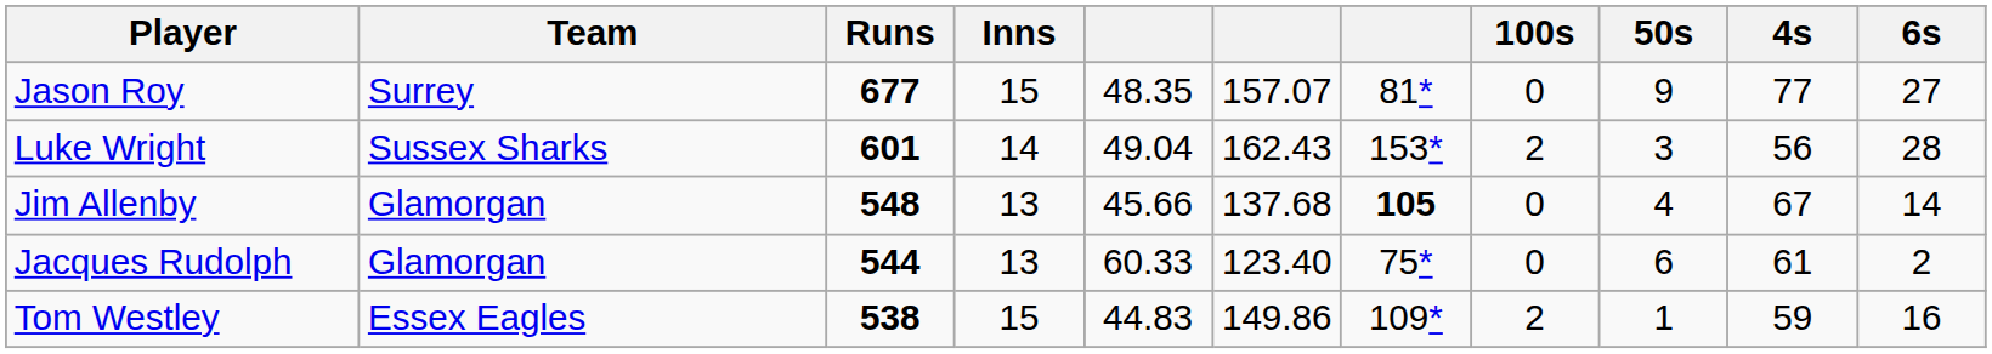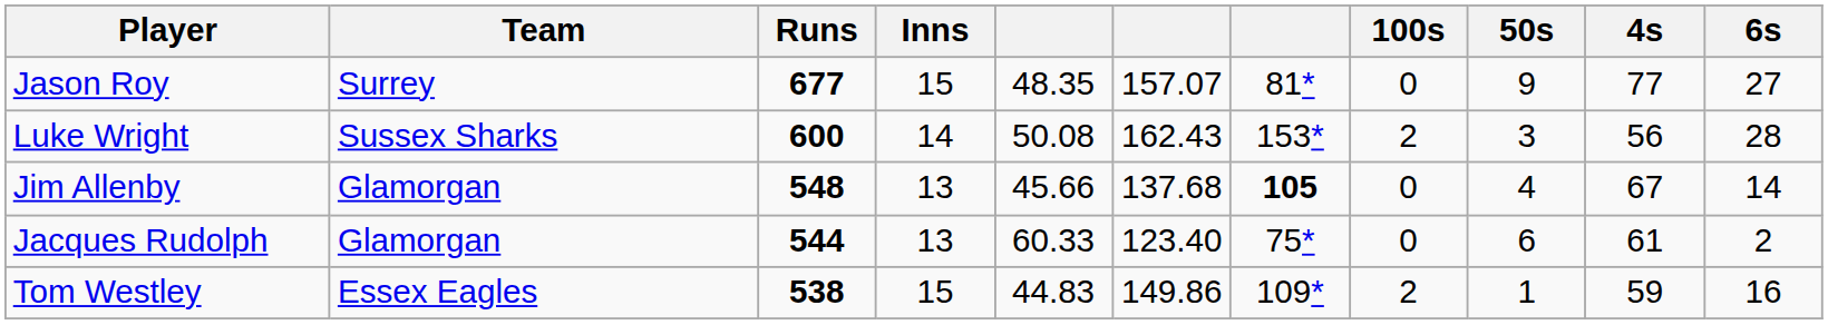 <table class="wikitable" style="text-align:center;">
 <tr>
 <th width=150>Player</th>
 <th width=200>Team</th>
 <th width=50>Runs</th>
 <th width=50>Inns</th>
 <th width=50></th>
 <th width=50></th>
 <th width=50></th>
 <th width=50>100s</th>
 <th width=50>50s</th>
 <th width=50>4s</th>
 <th width=50>6s</th>
 </tr>
 <tr>
 <td style="text-align:left;"><a href='#'>Jason Roy</a></td>
 <td style="text-align:left;"><a href='#'>Surrey</a></td>
 <td><strong>677</strong></td>
 <td>15</td>
 <td>48.35</td>
 <td>157.07</td>
 <td>81<a href='#'>*</a></td>
 <td>0</td>
 <td>9</td>
 <td>77</td>
 <td>27</td>
 </tr>
 <tr>
 <td style="text-align:left;"><a href='#'>Luke Wright</a></td>
 <td style="text-align:left;"><a href='#'>Sussex Sharks</a></td>
-<td><strong>601</strong></td>
+<td><strong>600</strong></td>
 <td>14</td>
-<td>49.04</td>
+<td>50.08</td>
 <td>162.43</td>
 <td>153<a href='#'>*</a></td>
 <td>2</td>
 <td>3</td>
 <td>56</td>
 <td>28</td>
 </tr>
 <tr>
 <td style="text-align:left;"><a href='#'>Jim Allenby</a></td>
 <td style="text-align:left;"><a href='#'>Glamorgan</a></td>
 <td><strong>548</strong></td>
 <td>13</td>
 <td>45.66</td>
 <td>137.68</td>
 <td><strong>105</strong></td>
 <td>0</td>
 <td>4</td>
 <td>67</td>
 <td>14</td>
 </tr>
 <tr>
 <td style="text-align:left;"><a href='#'>Jacques Rudolph</a></td>
 <td style="text-align:left;"><a href='#'>Glamorgan</a></td>
 <td><strong>544</strong></td>
 <td>13</td>
 <td>60.33</td>
 <td>123.40</td>
 <td>75<a href='#'>*</a></td>
 <td>0</td>
 <td>6</td>
 <td>61</td>
 <td>2</td>
 </tr>
 <tr>
 <td style="text-align:left;"><a href='#'>Tom Westley</a></td>
 <td style="text-align:left;"><a href='#'>Essex Eagles</a></td>
 <td><strong>538</strong></td>
 <td>15</td>
 <td>44.83</td>
 <td>149.86</td>
 <td>109<a href='#'>*</a></td>
 <td>2</td>
 <td>1</td>
 <td>59</td>
 <td>16</td>
 </tr>
 </table>
